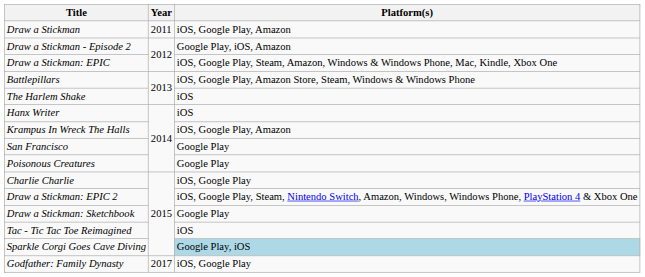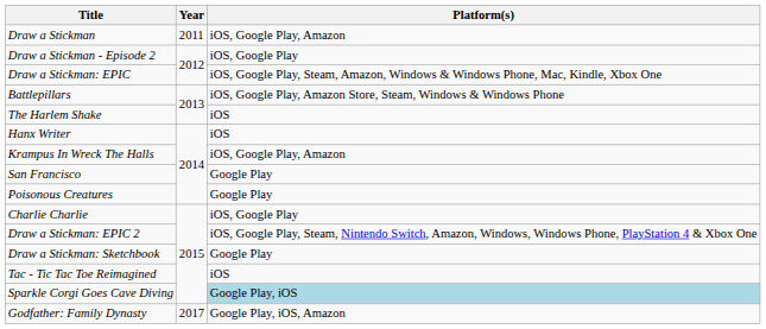 <table class="wikitable">
 <tr>
 <th scope="col">Title</th>
 <th scope="col">Year</th>
 <th scope="col">Platform(s)</th>
 </tr>
 <tr>
 <td><em>Draw a Stickman</em></td>
 <td>2011</td>
 <td>iOS, Google Play, Amazon</td>
 </tr>
 <tr>
 <td><em>Draw a Stickman - Episode 2</em></td>
 <td rowspan="2" scope="row">2012</td>
-<td>Google Play, iOS, Amazon</td>
+<td>iOS, Google Play</td>
 </tr>
 <tr>
 <td><em>Draw a Stickman: EPIC</em></td>
 <td>iOS, Google Play, Steam, Amazon, Windows & Windows Phone, Mac, Kindle, Xbox One</td>
 </tr>
 <tr>
 <td><em>Battlepillars</em></td>
 <td rowspan="2" scope="row">2013</td>
 <td>iOS, Google Play, Amazon Store, Steam, Windows & Windows Phone</td>
 </tr>
 <tr>
 <td><em>The Harlem Shake</em></td>
 <td>iOS</td>
 </tr>
 <tr>
 <td><em>Hanx Writer</em></td>
 <td rowspan="4" scope="row">2014</td>
 <td>iOS</td>
 </tr>
 <tr>
 <td><em>Krampus In Wreck The Halls</em></td>
 <td>iOS, Google Play, Amazon</td>
 </tr>
 <tr>
 <td><em>San Francisco</em></td>
 <td>Google Play</td>
 </tr>
 <tr>
 <td><em>Poisonous Creatures</em></td>
 <td>Google Play</td>
 </tr>
 <tr>
 <td><em>Charlie Charlie</em></td>
 <td rowspan="5" scope="row">2015</td>
 <td>iOS, Google Play</td>
 </tr>
 <tr>
 <td><em>Draw a Stickman: EPIC 2</em></td>
 <td>iOS, Google Play, Steam, <a href='#'>Nintendo Switch</a>, Amazon, Windows, Windows Phone, <a href='#'>PlayStation 4</a> & Xbox One</td>
 </tr>
 <tr>
 <td><em>Draw a Stickman: Sketchbook</em></td>
 <td>Google Play</td>
 </tr>
 <tr>
 <td><em>Tac - Tic Tac Toe Reimagined</em></td>
 <td>iOS</td>
 </tr>
 <tr>
 <td><em>Sparkle Corgi Goes Cave Diving</em></td>
 <td style="background: lightblue;">Google Play, iOS</td>
 </tr>
 <tr>
 <td><em>Godfather: Family Dynasty</em></td>
 <td>2017</td>
-<td>iOS, Google Play</td>
+<td>Google Play, iOS, Amazon</td>
 </tr>
 </table>
